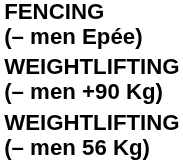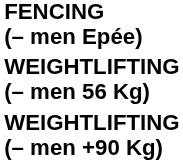 <table>
 <tr>
 <td><strong>FENCING<br>(– men Epée)</strong></td>
+<td></td>
+<td></td>
+<td></td>
+</tr>
+<tr>
+<td><strong>WEIGHTLIFTING<br>(– men 56 Kg)</strong></td>
 <td></td>
 <td></td>
 <td></td>
 </tr>
 <tr>
 <td><strong>WEIGHTLIFTING<br>(– men +90 Kg)</strong></td>
 <td></td>
 <td></td>
 <td></td>
 </tr>
-<tr>
-<td><strong>WEIGHTLIFTING<br>(– men 56 Kg)</strong></td>
-<td></td>
-<td></td>
-<td></td>
-</tr>
 </table>
